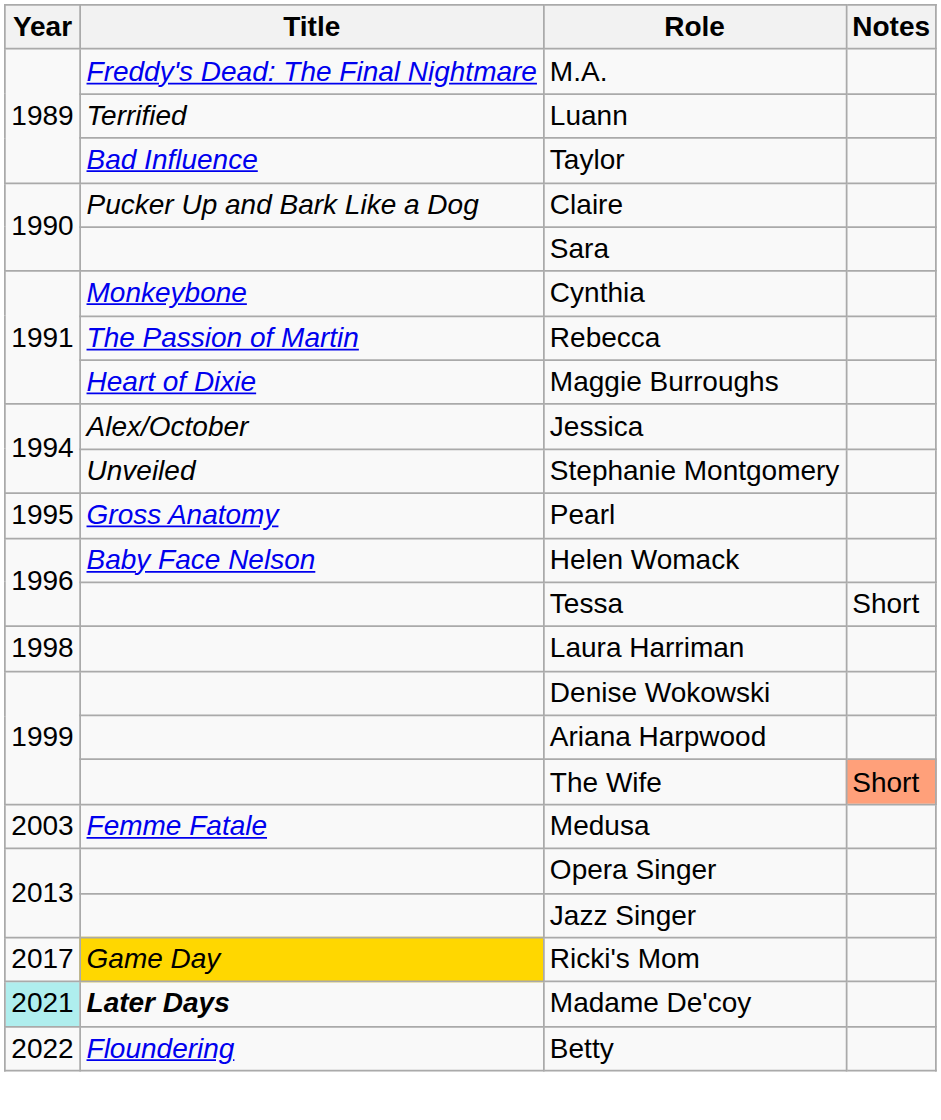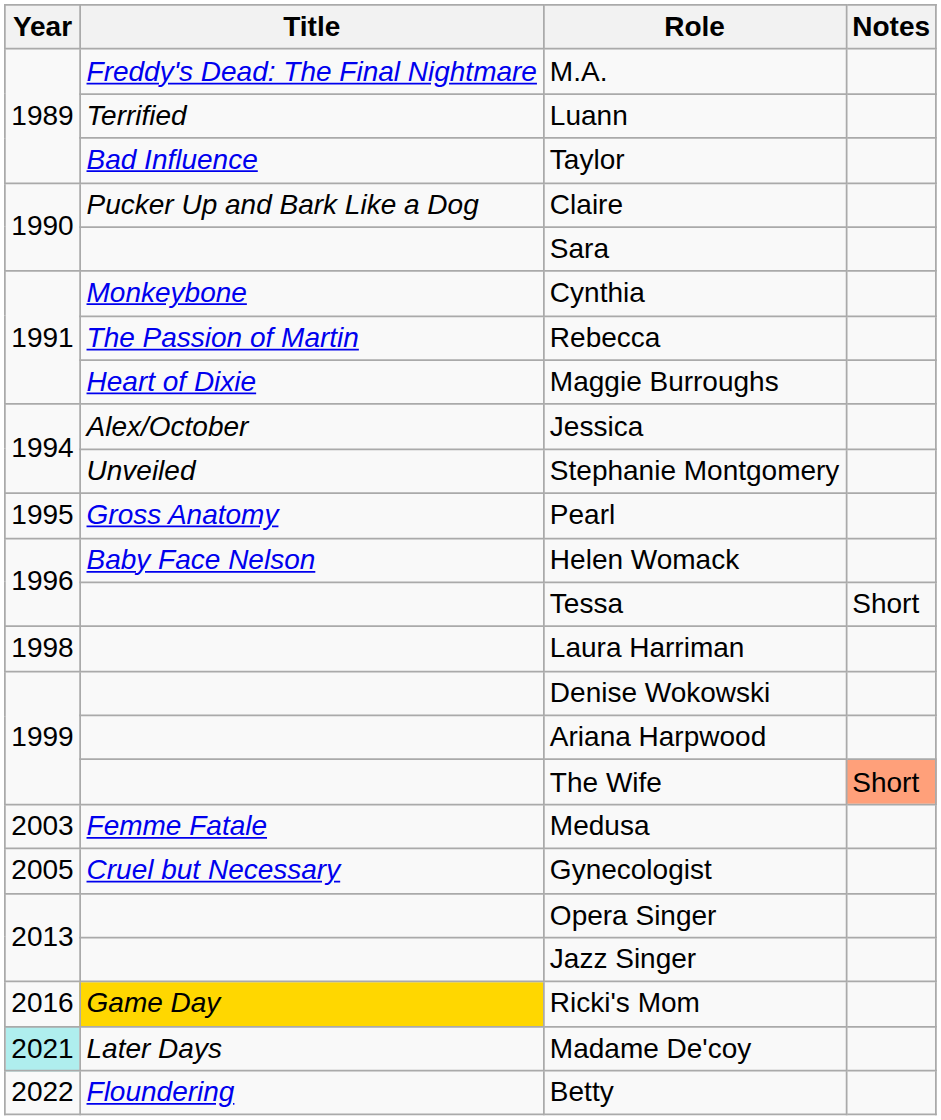 <table class="wikitable sortable">
 <tr>
 <th>Year</th>
 <th>Title</th>
 <th>Role</th>
 <th class="unsortable">Notes</th>
 </tr>
 <tr>
 <td rowspan=3>1989</td>
 <td><em><a href='#'>Freddy's Dead: The Final Nightmare</a></em></td>
 <td>M.A.</td>
 <td></td>
 </tr>
 <tr>
 <td><em>Terrified</em></td>
 <td>Luann</td>
 <td></td>
 </tr>
 <tr>
 <td><em><a href='#'>Bad Influence</a></em></td>
 <td>Taylor</td>
 <td></td>
 </tr>
 <tr>
 <td rowspan=2>1990</td>
 <td><em>Pucker Up and Bark Like a Dog</em></td>
 <td>Claire</td>
 <td></td>
 </tr>
 <tr>
 <td><em></em></td>
 <td>Sara</td>
 <td></td>
 </tr>
 <tr>
 <td rowspan=3>1991</td>
 <td><em><a href='#'>Monkeybone</a></em></td>
 <td>Cynthia</td>
 <td></td>
 </tr>
 <tr>
 <td><em><a href='#'>The Passion of Martin</a></em></td>
 <td>Rebecca</td>
 <td></td>
 </tr>
 <tr>
 <td><em><a href='#'>Heart of Dixie</a></em></td>
 <td>Maggie Burroughs</td>
 <td></td>
 </tr>
 <tr>
 <td rowspan=2>1994</td>
 <td><em>Alex/October</em></td>
 <td>Jessica</td>
 <td></td>
 </tr>
 <tr>
 <td><em>Unveiled</em></td>
 <td>Stephanie Montgomery</td>
 <td></td>
 </tr>
 <tr>
 <td>1995</td>
 <td><em><a href='#'>Gross Anatomy</a></em></td>
 <td>Pearl</td>
 <td></td>
 </tr>
 <tr>
 <td rowspan="2">1996</td>
 <td><em><a href='#'>Baby Face Nelson</a></em></td>
 <td>Helen Womack</td>
 <td></td>
 </tr>
 <tr>
 <td><em></em></td>
 <td>Tessa</td>
 <td>Short</td>
 </tr>
 <tr>
 <td>1998</td>
 <td><em></em></td>
 <td>Laura Harriman</td>
 <td></td>
 </tr>
 <tr>
 <td rowspan=3>1999</td>
 <td><em></em></td>
 <td>Denise Wokowski</td>
 <td></td>
 </tr>
 <tr>
 <td><em></em></td>
 <td>Ariana Harpwood</td>
 <td></td>
 </tr>
 <tr>
 <td><em></em></td>
 <td>The Wife</td>
 <td style="background: lightsalmon;">Short</td>
 </tr>
 <tr>
 <td>2003</td>
 <td><em><a href='#'>Femme Fatale</a></em></td>
 <td>Medusa</td>
 <td></td>
 </tr>
 <tr>
+<td>2005</td>
+<td><em><a href='#'>Cruel but Necessary</a></em></td>
+<td>Gynecologist</td>
+<td></td>
+</tr>
+<tr>
 <td rowspan=2>2013</td>
 <td><em></em></td>
 <td>Opera Singer</td>
 <td></td>
 </tr>
 <tr>
 <td><em></em></td>
 <td>Jazz Singer</td>
 <td></td>
 </tr>
 <tr>
-<td>2017</td>
+<td>2016</td>
 <td style="background: gold;"><em>Game Day</em></td>
 <td>Ricki's Mom</td>
 <td></td>
 </tr>
 <tr>
 <td style="background: paleturquoise;">2021</td>
-<td><strong><em>Later Days</em></strong></td>
+<td><em>Later Days</em></td>
 <td>Madame De'coy</td>
 <td></td>
 </tr>
 <tr>
 <td>2022</td>
 <td><em><a href='#'>Floundering</a></em></td>
 <td>Betty</td>
 </tr>
 </table>
